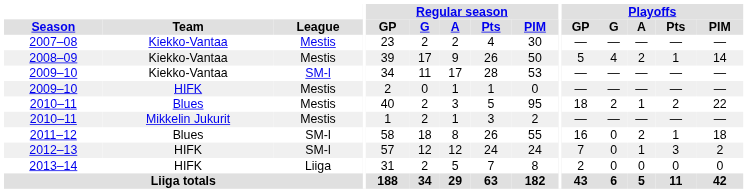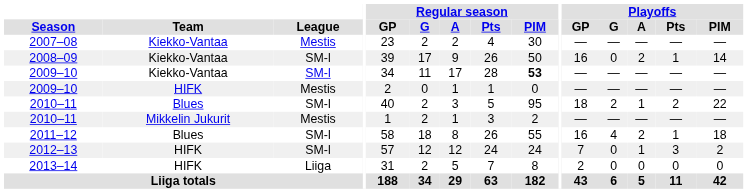 <table border="0" cellpadding="1" cellspacing="0" style="text-align:center; width:60em">
 <tr bgcolor="#e0e0e0">
 <th colspan="3" bgcolor="#ffffff"></th>
 <th rowspan="99" bgcolor="#ffffff"></th>
 <th colspan="5"><a href='#'>Regular season</a></th>
 <th rowspan="99" bgcolor="#ffffff"></th>
 <th colspan="5"><a href='#'>Playoffs</a></th>
 </tr>
 <tr bgcolor="#e0e0e0">
 <th><a href='#'>Season</a></th>
 <th>Team</th>
 <th>League</th>
 <th>GP</th>
 <th><a href='#'>G</a></th>
 <th><a href='#'>A</a></th>
 <th><a href='#'>Pts</a></th>
 <th><a href='#'>PIM</a></th>
 <th>GP</th>
 <th>G</th>
 <th>A</th>
 <th>Pts</th>
 <th>PIM</th>
 </tr>
 <tr ALIGN="center">
 <td ALIGN="center"><a href='#'>2007–08</a></td>
 <td ALIGN="center"><a href='#'>Kiekko-Vantaa</a></td>
 <td ALIGN="center"><a href='#'>Mestis</a></td>
 <td ALIGN="center">23</td>
 <td ALIGN="center">2</td>
 <td ALIGN="center">2</td>
 <td ALIGN="center">4</td>
 <td ALIGN="center">30</td>
 <td>—</td>
 <td>—</td>
 <td>—</td>
 <td>—</td>
 <td>—</td>
 </tr>
 <tr ALIGN="center" bgcolor="#f0f0f0">
 <td ALIGN="center"><a href='#'>2008–09</a></td>
 <td ALIGN="center">Kiekko-Vantaa</td>
-<td ALIGN="center">Mestis</td>
+<td>SM-l</td>
 <td ALIGN="center">39</td>
 <td ALIGN="center">17</td>
 <td ALIGN="center">9</td>
 <td ALIGN="center">26</td>
 <td ALIGN="center">50</td>
-<td>5</td>
-<td ALIGN="center">4</td>
+<td ALIGN="center">16</td>
+<td>0</td>
 <td ALIGN="center">2</td>
 <td>1</td>
 <td>14</td>
 </tr>
 <tr ALIGN="center">
 <td ALIGN="center"><a href='#'>2009–10</a></td>
 <td ALIGN="center">Kiekko-Vantaa</td>
 <td ALIGN="center"><a href='#'>SM-l</a></td>
 <td ALIGN="center">34</td>
 <td ALIGN="center">11</td>
 <td ALIGN="center">17</td>
 <td ALIGN="center">28</td>
-<td ALIGN="center">53</td>
+<td ALIGN="center"><strong>53</strong></td>
 <td>—</td>
 <td>—</td>
 <td>—</td>
 <td>—</td>
 <td>—</td>
 </tr>
 <tr ALIGN="center" bgcolor="#f0f0f0">
 <td ALIGN="center"><a href='#'>2009–10</a></td>
 <td ALIGN="center"><a href='#'>HIFK</a></td>
 <td ALIGN="center">Mestis</td>
 <td ALIGN="center">2</td>
 <td ALIGN="center">0</td>
 <td ALIGN="center">1</td>
 <td ALIGN="center">1</td>
 <td ALIGN="center">0</td>
 <td>—</td>
 <td>—</td>
 <td>—</td>
 <td>—</td>
 <td>—</td>
 </tr>
 <tr ALIGN="center">
 <td><a href='#'>2010–11</a></td>
 <td><a href='#'>Blues</a></td>
-<td ALIGN="center">Mestis</td>
+<td>SM-l</td>
 <td>40</td>
 <td>2</td>
 <td>3</td>
 <td>5</td>
 <td>95</td>
 <td>18</td>
 <td>2</td>
 <td>1</td>
 <td ALIGN="center">2</td>
 <td>22</td>
 </tr>
 <tr ALIGN="center" bgcolor="#f0f0f0">
 <td ALIGN="center"><a href='#'>2010–11</a></td>
 <td ALIGN="center"><a href='#'>Mikkelin Jukurit</a></td>
 <td ALIGN="center">Mestis</td>
 <td ALIGN="center">1</td>
 <td ALIGN="center">2</td>
 <td ALIGN="center">1</td>
 <td ALIGN="center">3</td>
 <td ALIGN="center">2</td>
 <td>—</td>
 <td>—</td>
 <td>—</td>
 <td>—</td>
 <td>—</td>
 </tr>
 <tr ALIGN="center">
 <td ALIGN="center"><a href='#'>2011–12</a></td>
 <td ALIGN="center">Blues</td>
 <td ALIGN="center">SM-l</td>
 <td ALIGN="center">58</td>
 <td ALIGN="center">18</td>
 <td ALIGN="center">8</td>
 <td ALIGN="center">26</td>
 <td ALIGN="center">55</td>
 <td ALIGN="center">16</td>
-<td>0</td>
+<td ALIGN="center">4</td>
 <td ALIGN="center">2</td>
 <td>1</td>
 <td ALIGN="center">18</td>
 </tr>
 <tr ALIGN="center" bgcolor="#f0f0f0">
 <td ALIGN="center"><a href='#'>2012–13</a></td>
 <td ALIGN="center">HIFK</td>
 <td ALIGN="center">SM-l</td>
 <td ALIGN="center">57</td>
 <td ALIGN="center">12</td>
 <td ALIGN="center">12</td>
 <td ALIGN="center">24</td>
 <td ALIGN="center">24</td>
 <td ALIGN="center">7</td>
 <td ALIGN="center">0</td>
 <td>1</td>
 <td>3</td>
 <td ALIGN="center">2</td>
 </tr>
 <tr ALIGN="center">
 <td ALIGN="center"><a href='#'>2013–14</a></td>
 <td ALIGN="center">HIFK</td>
 <td ALIGN="center">Liiga</td>
 <td ALIGN="center">31</td>
 <td ALIGN="center">2</td>
 <td ALIGN="center">5</td>
 <td ALIGN="center">7</td>
 <td ALIGN="center">8</td>
 <td>2</td>
 <td>0</td>
 <td>0</td>
 <td>0</td>
 <td>0</td>
 </tr>
 <tr ALIGN="center" bgcolor="#e0e0e0">
 <th colspan="3">Liiga totals</th>
 <th ALIGN="center">188</th>
 <th ALIGN="center">34</th>
 <th ALIGN="center">29</th>
 <th ALIGN="center">63</th>
 <th ALIGN="center">182</th>
 <th>43</th>
 <th>6</th>
 <th>5</th>
 <th>11</th>
 <th>42</th>
 </tr>
 </table>
